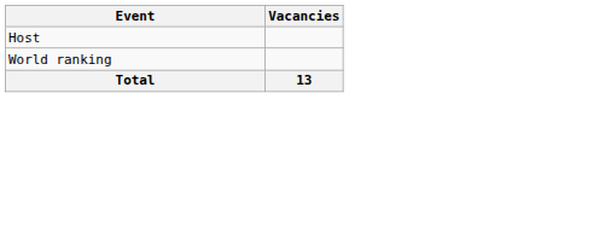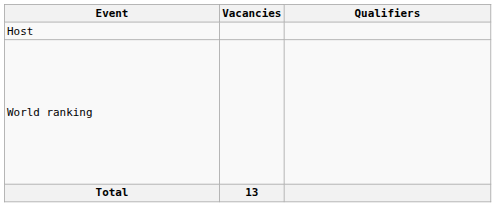 <table class="wikitable" style="text-align:left; font-size:100%">
 <tr>
 <th width=250>Event</th>
 <th width=50>Vacancies</th>
+<th width=240>Qualifiers</th>
 </tr>
 <tr>
 <td>Host</td>
+<td></td>
 <td></td>
 </tr>
 <tr>
 <td>World ranking</td>
 <td></td>
+<td><br><br><br><br><br><br><br><br><br><br><br></td>
 </tr>
 <tr>
 <th>Total</th>
 <th>13</th>
+<th></th>
 </tr>
 </table>
